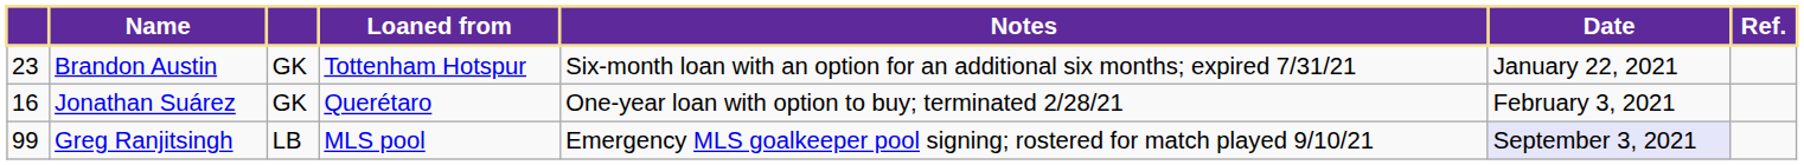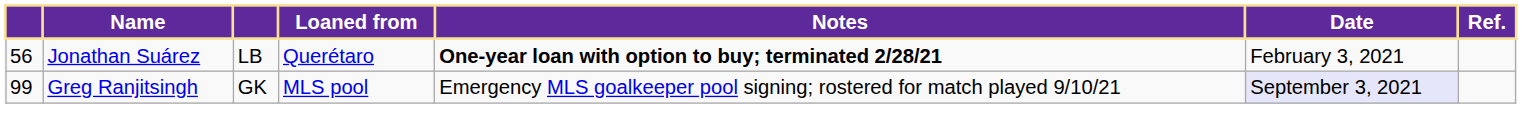 <table class="wikitable" style="width:90%; text-align:center; font-size:95%; text-align:left;">
 <tr>
 <th style="background:#5E299A; color:white; border:2px solid #F8E196;"></th>
 <th style="background:#5E299A; color:white; border:2px solid #F8E196;">Name</th>
 <th style="background:#5E299A; color:white; border:2px solid #F8E196;"></th>
 <th style="background:#5E299A; color:white; border:2px solid #F8E196;">Loaned from</th>
 <th style="background:#5E299A; color:white; border:2px solid #F8E196;">Notes</th>
 <th style="background:#5E299A; color:white; border:2px solid #F8E196;">Date</th>
 <th style="background:#5E299A; color:white; border:2px solid #F8E196;">Ref.</th>
 </tr>
 <tr>
-<td>23</td>
-<td> <a href='#'>Brandon Austin</a></td>
-<td>GK</td>
-<td> <a href='#'>Tottenham Hotspur</a></td>
-<td>Six-month loan with an option for an additional six months; expired 7/31/21</td>
-<td>January 22, 2021</td>
-<td></td>
-</tr>
-<tr>
-<td>16</td>
+<td>56</td>
 <td> <a href='#'>Jonathan Suárez</a></td>
-<td>GK</td>
+<td>LB</td>
 <td> <a href='#'>Querétaro</a></td>
-<td>One-year loan with option to buy; terminated 2/28/21</td>
+<td><strong>One-year loan with option to buy; terminated 2/28/21</strong></td>
 <td>February 3, 2021</td>
 <td></td>
 </tr>
 <tr>
 <td>99</td>
 <td> <a href='#'>Greg Ranjitsingh</a></td>
-<td>LB</td>
+<td>GK</td>
 <td> <a href='#'>MLS pool</a></td>
 <td>Emergency <a href='#'>MLS goalkeeper pool</a> signing; rostered for match played 9/10/21</td>
 <td style="background: lavender;">September 3, 2021</td>
 <td></td>
 </tr>
 </table>
